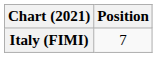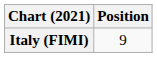 <table class="wikitable plainrowheaders" style="text-align:center">
 <tr>
 <th>Chart (2021)</th>
 <th>Position</th>
 </tr>
 <tr>
 <th scope="row">Italy (FIMI)</th>
-<td>7</td>
+<td>9</td>
 </tr>
 </table>
